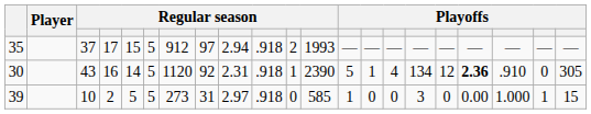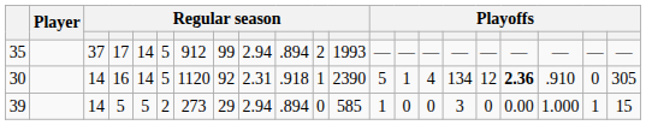 <table class="wikitable plainrowheaders" style="text-align:center;">
 <tr>
 <th scope="col" rowspan="2"></th>
 <th scope="col" rowspan="2">Player</th>
 <th scope=colgroup colspan=10>Regular season</th>
 <th scope=colgroup colspan=9>Playoffs</th>
 </tr>
 <tr>
 <th scope="col"></th>
 <th scope="col"></th>
 <th scope="col"></th>
 <th scope="col"></th>
 <th scope="col"></th>
 <th scope="col"></th>
 <th scope="col"></th>
 <th scope="col"></th>
 <th scope="col"></th>
 <th scope="col"></th>
 <th scope="col"></th>
 <th scope="col"></th>
 <th scope="col"></th>
 <th scope="col"></th>
 <th scope="col"></th>
 <th scope="col"></th>
 <th scope="col"></th>
 <th scope="col"></th>
 <th scope="col"></th>
 </tr>
 <tr>
 <td scope="row">35</td>
 <td align="left"></td>
 <td>37</td>
 <td>17</td>
-<td>15</td>
+<td>14</td>
 <td>5</td>
 <td>912</td>
-<td>97</td>
+<td>99</td>
 <td>2.94</td>
-<td>.918</td>
+<td>.894</td>
 <td>2</td>
 <td>1993</td>
 <td>—</td>
 <td>—</td>
 <td>—</td>
 <td>—</td>
 <td>—</td>
 <td>—</td>
 <td>—</td>
 <td>—</td>
 <td>—</td>
 </tr>
 <tr>
 <td scope="row">30</td>
 <td align="left"></td>
-<td>43</td>
+<td>14</td>
 <td>16</td>
 <td>14</td>
 <td>5</td>
 <td>1120</td>
 <td>92</td>
 <td>2.31</td>
 <td>.918</td>
 <td>1</td>
 <td>2390</td>
 <td>5</td>
 <td>1</td>
 <td>4</td>
 <td>134</td>
 <td>12</td>
 <td><strong>2.36</strong></td>
 <td>.910</td>
 <td>0</td>
 <td>305</td>
 </tr>
 <tr>
 <td scope="row">39</td>
 <td align="left"></td>
-<td>10</td>
-<td>2</td>
+<td>14</td>
 <td>5</td>
 <td>5</td>
+<td>2</td>
 <td>273</td>
-<td>31</td>
-<td>2.97</td>
-<td>.918</td>
+<td>29</td>
+<td>2.94</td>
+<td>.894</td>
 <td>0</td>
 <td>585</td>
 <td>1</td>
 <td>0</td>
 <td>0</td>
 <td>3</td>
 <td>0</td>
 <td>0.00</td>
 <td>1.000</td>
 <td>1</td>
 <td>15</td>
 </tr>
 </table>
